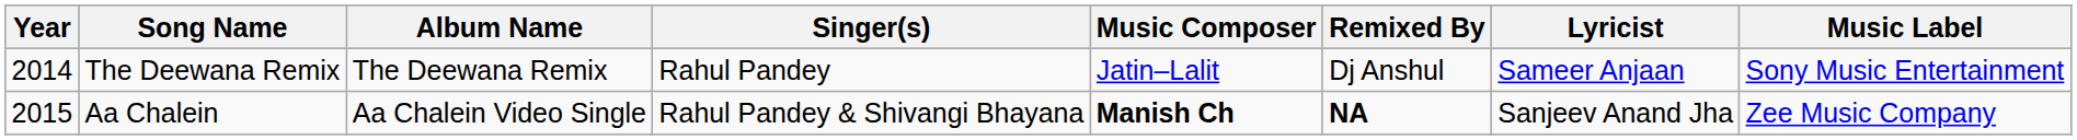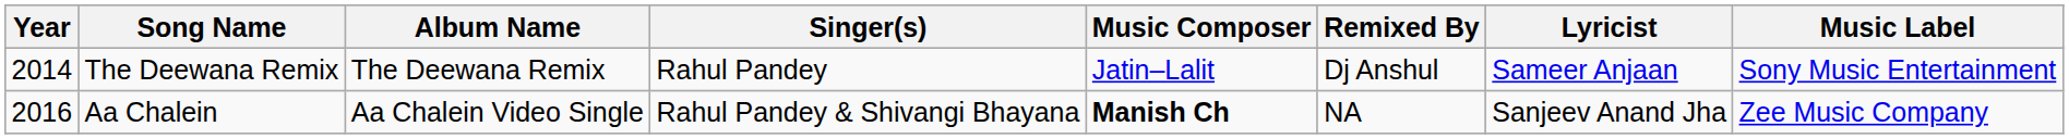 <table class="wikitable" style="font-size:95%;">
 <tr>
 <th>Year</th>
 <th>Song Name</th>
 <th>Album Name</th>
 <th>Singer(s)</th>
 <th>Music Composer</th>
 <th>Remixed By</th>
 <th>Lyricist</th>
 <th>Music Label</th>
 </tr>
 <tr>
 <td>2014</td>
 <td>The Deewana Remix</td>
 <td>The Deewana Remix</td>
 <td>Rahul Pandey</td>
 <td><a href='#'>Jatin–Lalit</a></td>
 <td>Dj Anshul</td>
 <td><a href='#'>Sameer Anjaan</a></td>
 <td><a href='#'>Sony Music Entertainment</a></td>
 </tr>
 <tr>
-<td>2015</td>
+<td>2016</td>
 <td>Aa Chalein</td>
 <td>Aa Chalein Video Single</td>
 <td>Rahul Pandey & Shivangi Bhayana</td>
 <td><strong>Manish Ch</strong></td>
-<td><strong>NA</strong></td>
+<td>NA</td>
 <td>Sanjeev Anand Jha</td>
 <td><a href='#'>Zee Music Company</a></td>
 </tr>
 </table>
